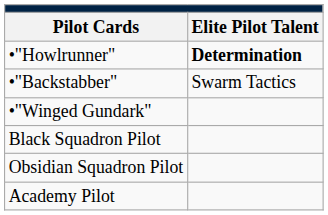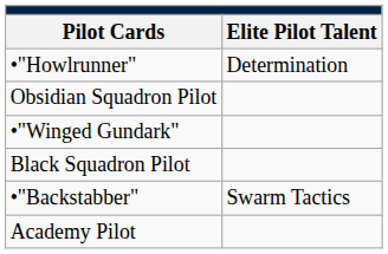 <table class="wikitable sortable">
 <tr style="background:#002244;">
 <td colspan="2"></td>
 </tr>
 <tr style="background:#f0f0f0;">
 <th>Pilot Cards</th>
 <th>Elite Pilot Talent</th>
 </tr>
 <tr>
 <td>•"Howlrunner"</td>
-<td><strong>Determination</strong></td>
+<td>Determination</td>
 </tr>
 <tr>
-<td>•"Backstabber"</td>
-<td>Swarm Tactics</td>
+<td>Obsidian Squadron Pilot</td>
+<td></td>
 </tr>
 <tr>
 <td>•"Winged Gundark"</td>
 <td></td>
 </tr>
 <tr>
 <td>Black Squadron Pilot</td>
 <td></td>
 </tr>
 <tr>
-<td>Obsidian Squadron Pilot</td>
-<td></td>
+<td>•"Backstabber"</td>
+<td>Swarm Tactics</td>
 </tr>
 <tr>
 <td>Academy Pilot</td>
 <td></td>
 </tr>
 </table>
